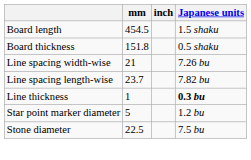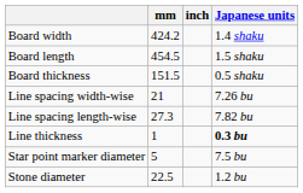 <table class="wikitable">
 <tr>
 <th></th>
 <th>mm</th>
 <th>inch</th>
 <th><a href='#'>Japanese units</a></th>
+</tr>
+<tr>
+<td>Board width</td>
+<td>424.2</td>
+<td></td>
+<td>1.4 <em><a href='#'>shaku</a></em> </td>
 </tr>
 <tr>
 <td>Board length</td>
 <td>454.5</td>
 <td></td>
 <td>1.5 <em>shaku</em> </td>
 </tr>
 <tr>
 <td>Board thickness</td>
-<td>151.8</td>
+<td>151.5</td>
 <td></td>
 <td>0.5 <em>shaku</em> </td>
 </tr>
 <tr>
 <td>Line spacing width-wise</td>
 <td>21</td>
 <td></td>
 <td>7.26 <em>bu</em> </td>
 </tr>
 <tr>
 <td>Line spacing length-wise</td>
-<td>23.7</td>
+<td>27.3</td>
 <td></td>
 <td>7.82 <em>bu</em> </td>
 </tr>
 <tr>
 <td>Line thickness</td>
 <td>1</td>
 <td></td>
 <td><strong>0.3 <em>bu</em> </strong></td>
 </tr>
 <tr>
 <td>Star point marker diameter</td>
 <td>5</td>
 <td></td>
-<td>1.2 <em>bu</em> </td>
+<td>7.5 <em>bu</em> </td>
 </tr>
 <tr>
 <td>Stone diameter</td>
 <td>22.5</td>
 <td></td>
-<td>7.5 <em>bu</em> </td>
+<td>1.2 <em>bu</em> </td>
 </tr>
 </table>
